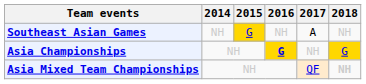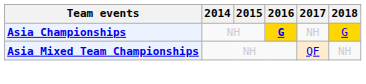 <table class="wikitable" style="font-size: 90%; text-align:center">
 <tr>
 <th>Team events</th>
 <th>2014</th>
 <th>2015</th>
 <th>2016</th>
 <th>2017</th>
 <th>2018</th>
-</tr>
-<tr>
-<td bgcolor="#ECF2FF"; align="left"><strong><a href='#'>Southeast Asian Games</a></strong></td>
-<td style=color:#ccc>NH</td>
-<td bgcolor=gold><a href='#'>G</a></td>
-<td style=color:#ccc>NH</td>
-<td>A</td>
-<td style=color:#ccc>NH</td>
 </tr>
 <tr>
 <td bgcolor="#ECF2FF"; align="left"><strong><a href='#'>Asia Championships</a></strong></td>
 <td colspan="2" style=color:#ccc>NH</td>
 <td bgcolor=gold><strong><a href='#'>G</a></strong></td>
 <td style=color:#ccc>NH</td>
 <td bgcolor=gold><a href='#'>G</a></td>
 </tr>
 <tr>
 <td bgcolor="#ECF2FF"; align="left"><strong><a href='#'>Asia Mixed Team Championships</a></strong></td>
 <td colspan="3" style=color:#ccc>NH</td>
 <td bgcolor=FFEBCD><a href='#'>QF</a></td>
-<td style=color:#ccc><strong>NH</strong></td>
+<td style=color:#ccc>NH</td>
 </tr>
 </table>
